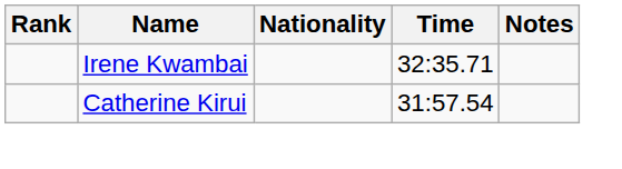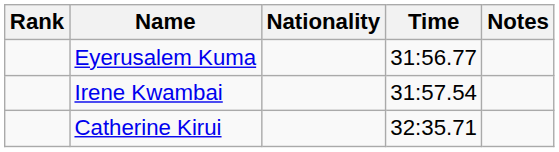 <table class="wikitable sortable" style="text-align:center">
 <tr>
 <th>Rank</th>
 <th>Name</th>
 <th>Nationality</th>
 <th>Time</th>
 <th>Notes</th>
 </tr>
 <tr>
 <td></td>
+<td align=left><a href='#'>Eyerusalem Kuma</a></td>
+<td align=left></td>
+<td>31:56.77</td>
+<td></td>
+</tr>
+<tr>
+<td></td>
 <td align=left><a href='#'>Irene Kwambai</a></td>
 <td align=left></td>
-<td>32:35.71</td>
+<td>31:57.54</td>
 <td></td>
 </tr>
 <tr>
 <td></td>
 <td align=left><a href='#'>Catherine Kirui</a></td>
 <td align=left></td>
-<td>31:57.54</td>
+<td>32:35.71</td>
 <td></td>
 </tr>
 </table>
